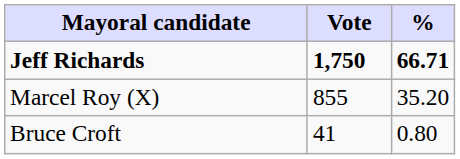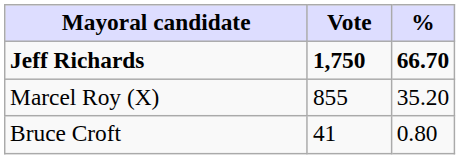 <table class="wikitable">
 <tr>
 <th style="background:#ddf; width:200px;">Mayoral candidate</th>
 <th style="background:#ddf; width:50px;">Vote</th>
 <th style="background:#ddf; width:30px;">%</th>
 </tr>
 <tr>
 <td><strong>Jeff Richards</strong></td>
 <td><strong>1,750</strong></td>
-<td><strong>66.71</strong></td>
+<td><strong>66.70</strong></td>
 </tr>
 <tr>
 <td>Marcel Roy (X)</td>
 <td>855</td>
 <td>35.20</td>
 </tr>
 <tr>
 <td>Bruce Croft</td>
 <td>41</td>
 <td>0.80</td>
 </tr>
 </table>
